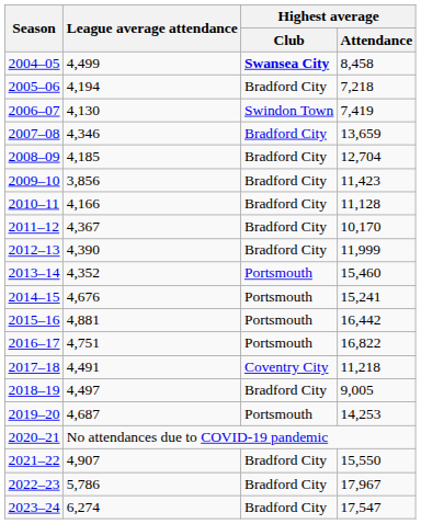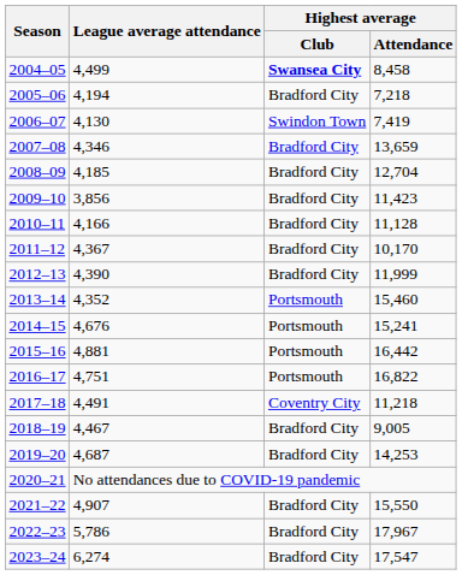 <table class="wikitable sortable">
 <tr>
 <th rowspan="2">Season</th>
 <th rowspan="2">League average attendance</th>
 <th colspan="2">Highest average</th>
 </tr>
 <tr>
 <th>Club</th>
 <th>Attendance</th>
 </tr>
 <tr>
 <td><a href='#'>2004–05</a></td>
 <td>4,499</td>
 <td><strong><a href='#'>Swansea City</a></strong></td>
 <td>8,458</td>
 </tr>
 <tr>
 <td><a href='#'>2005–06</a></td>
 <td>4,194</td>
 <td>Bradford City</td>
 <td>7,218</td>
 </tr>
 <tr>
 <td><a href='#'>2006–07</a></td>
 <td>4,130</td>
 <td><a href='#'>Swindon Town</a></td>
 <td>7,419</td>
 </tr>
 <tr>
 <td><a href='#'>2007–08</a></td>
 <td>4,346</td>
 <td><a href='#'>Bradford City</a></td>
 <td>13,659</td>
 </tr>
 <tr>
 <td><a href='#'>2008–09</a></td>
 <td>4,185</td>
 <td>Bradford City</td>
 <td>12,704</td>
 </tr>
 <tr>
 <td><a href='#'>2009–10</a></td>
 <td>3,856</td>
 <td>Bradford City</td>
 <td>11,423</td>
 </tr>
 <tr>
 <td><a href='#'>2010–11</a></td>
 <td>4,166</td>
 <td>Bradford City</td>
 <td>11,128</td>
 </tr>
 <tr>
 <td><a href='#'>2011–12</a></td>
 <td>4,367</td>
 <td>Bradford City</td>
 <td>10,170</td>
 </tr>
 <tr>
 <td><a href='#'>2012–13</a></td>
 <td>4,390</td>
 <td>Bradford City</td>
 <td>11,999</td>
 </tr>
 <tr>
 <td><a href='#'>2013–14</a></td>
 <td>4,352</td>
 <td><a href='#'>Portsmouth</a></td>
 <td>15,460</td>
 </tr>
 <tr>
 <td><a href='#'>2014–15</a></td>
 <td>4,676</td>
 <td>Portsmouth</td>
 <td>15,241</td>
 </tr>
 <tr>
 <td><a href='#'>2015–16</a></td>
 <td>4,881</td>
 <td>Portsmouth</td>
 <td>16,442</td>
 </tr>
 <tr>
 <td><a href='#'>2016–17</a></td>
 <td>4,751</td>
 <td>Portsmouth</td>
 <td>16,822</td>
 </tr>
 <tr>
 <td><a href='#'>2017–18</a></td>
 <td>4,491</td>
 <td><a href='#'>Coventry City</a></td>
 <td>11,218</td>
 </tr>
 <tr>
 <td><a href='#'>2018–19</a></td>
-<td>4,497</td>
+<td>4,467</td>
 <td>Bradford City</td>
 <td>9,005</td>
 </tr>
 <tr>
 <td><a href='#'>2019–20</a></td>
 <td>4,687</td>
-<td>Portsmouth</td>
+<td>Bradford City</td>
 <td>14,253</td>
 </tr>
 <tr>
 <td><a href='#'>2020–21</a></td>
 <td colspan="4">No attendances due to <a href='#'>COVID-19 pandemic</a></td>
 </tr>
 <tr>
 <td><a href='#'>2021–22</a></td>
 <td>4,907</td>
 <td>Bradford City</td>
 <td>15,550</td>
 </tr>
 <tr>
 <td><a href='#'>2022–23</a></td>
 <td>5,786</td>
 <td>Bradford City</td>
 <td>17,967</td>
 </tr>
 <tr>
 <td><a href='#'>2023–24</a></td>
 <td>6,274</td>
 <td>Bradford City</td>
 <td>17,547</td>
 </tr>
 </table>
